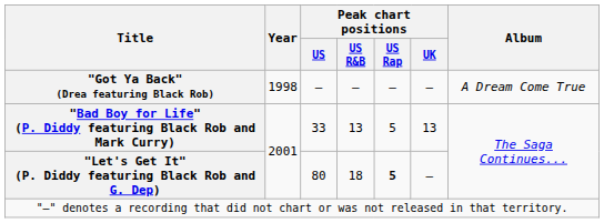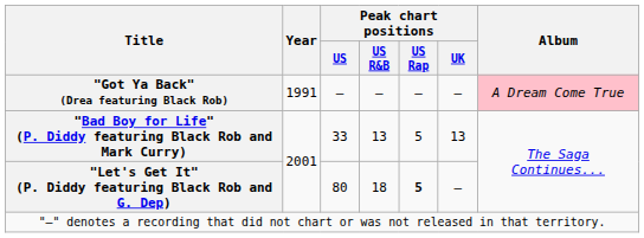 <table class="wikitable plainrowheaders" style="text-align:center;">
 <tr>
 <th scope="col" rowspan="2" style="width:21em;">Title</th>
 <th scope="col" rowspan="2">Year</th>
 <th scope="col" colspan="4">Peak chart positions</th>
 <th scope="col" rowspan="2" style="width:12em;">Album</th>
 </tr>
 <tr>
 <th scope="col" style="width:2.9em;font-size:90%;"><a href='#'>US</a></th>
 <th scope="col" style="width:2.9em;font-size:90%;"><a href='#'>US<br>R&B</a></th>
 <th scope="col" style="width:2.9em;font-size:90%;"><a href='#'>US<br>Rap</a></th>
 <th scope="col" style="width:2.9em;font-size:90%;"><a href='#'>UK</a><br></th>
 </tr>
 <tr>
 <th scope="row">"Got Ya Back"<br><small>(Drea featuring Black Rob)</small></th>
-<td>1998</td>
+<td>1991</td>
 <td>—</td>
 <td>—</td>
 <td>—</td>
 <td>—</td>
-<td><em>A Dream Come True </em></td>
+<td style="background: pink;"><em>A Dream Come True </em></td>
 </tr>
 <tr>
 <th scope="row">"<a href='#'>Bad Boy for Life</a>"<br><span>(<a href='#'>P. Diddy</a> featuring Black Rob and Mark Curry)</span></th>
 <td rowspan="2">2001</td>
 <td>33</td>
 <td>13</td>
 <td>5</td>
 <td>13</td>
 <td rowspan="2"><em><a href='#'>The Saga Continues...</a></em></td>
 </tr>
 <tr>
 <th scope="row">"Let's Get It"<br><span>(P. Diddy featuring Black Rob and <a href='#'>G. Dep</a>)</span></th>
 <td>80</td>
 <td>18</td>
 <td><strong>5</strong></td>
 <td>—</td>
 </tr>
 <tr>
 <td colspan="14" style="font-size:90%">"—" denotes a recording that did not chart or was not released in that territory.</td>
 </tr>
 </table>
